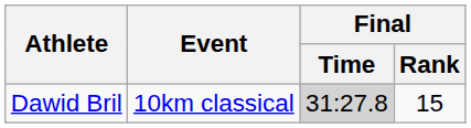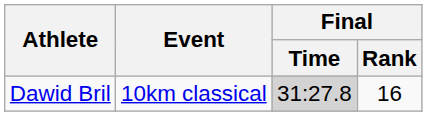 <table class="wikitable">
 <tr>
 <th rowspan="2">Athlete</th>
 <th rowspan="2">Event</th>
 <th colspan="2">Final</th>
 </tr>
 <tr>
 <th>Time</th>
 <th>Rank</th>
 </tr>
 <tr>
 <td rowspan="1"><a href='#'>Dawid Bril</a></td>
 <td><a href='#'>10km classical</a></td>
 <td align="center" style="background: lightgrey;">31:27.8</td>
-<td align="center">15</td>
+<td align="center">16</td>
 </tr>
 </table>
